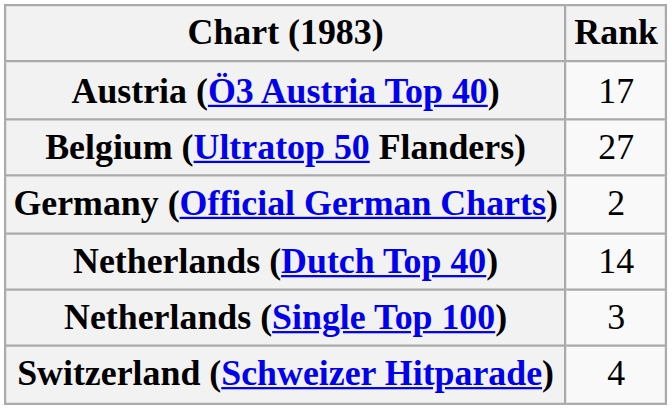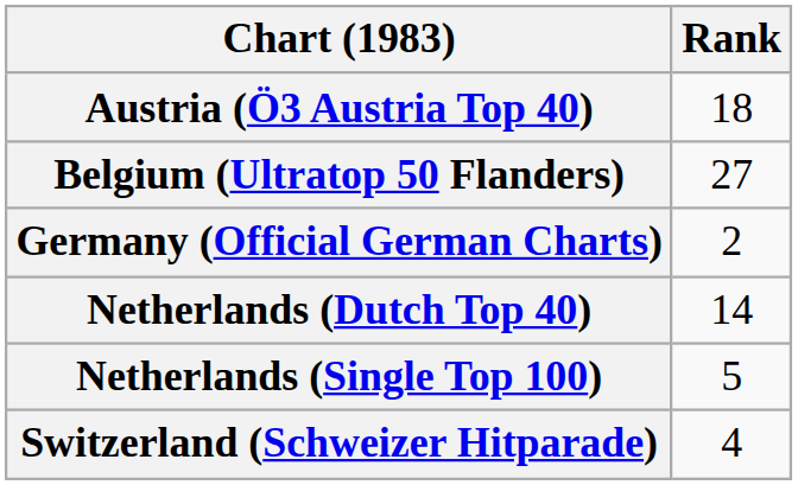 <table class="wikitable sortable plainrowheaders" style="text-align:center">
 <tr>
 <th>Chart (1983)</th>
 <th>Rank</th>
 </tr>
 <tr>
 <th scope="row">Austria (<a href='#'>Ö3 Austria Top 40</a>)</th>
-<td>17</td>
+<td>18</td>
 </tr>
 <tr>
 <th scope="row">Belgium (<a href='#'>Ultratop 50</a> Flanders)</th>
 <td>27</td>
 </tr>
 <tr>
 <th scope="row">Germany (<a href='#'>Official German Charts</a>)</th>
 <td>2</td>
 </tr>
 <tr>
 <th scope="row">Netherlands (<a href='#'>Dutch Top 40</a>)</th>
 <td>14</td>
 </tr>
 <tr>
 <th scope="row">Netherlands (<a href='#'>Single Top 100</a>)</th>
-<td>3</td>
+<td>5</td>
 </tr>
 <tr>
 <th scope="row">Switzerland (<a href='#'>Schweizer Hitparade</a>)</th>
 <td>4</td>
 </tr>
 </table>
